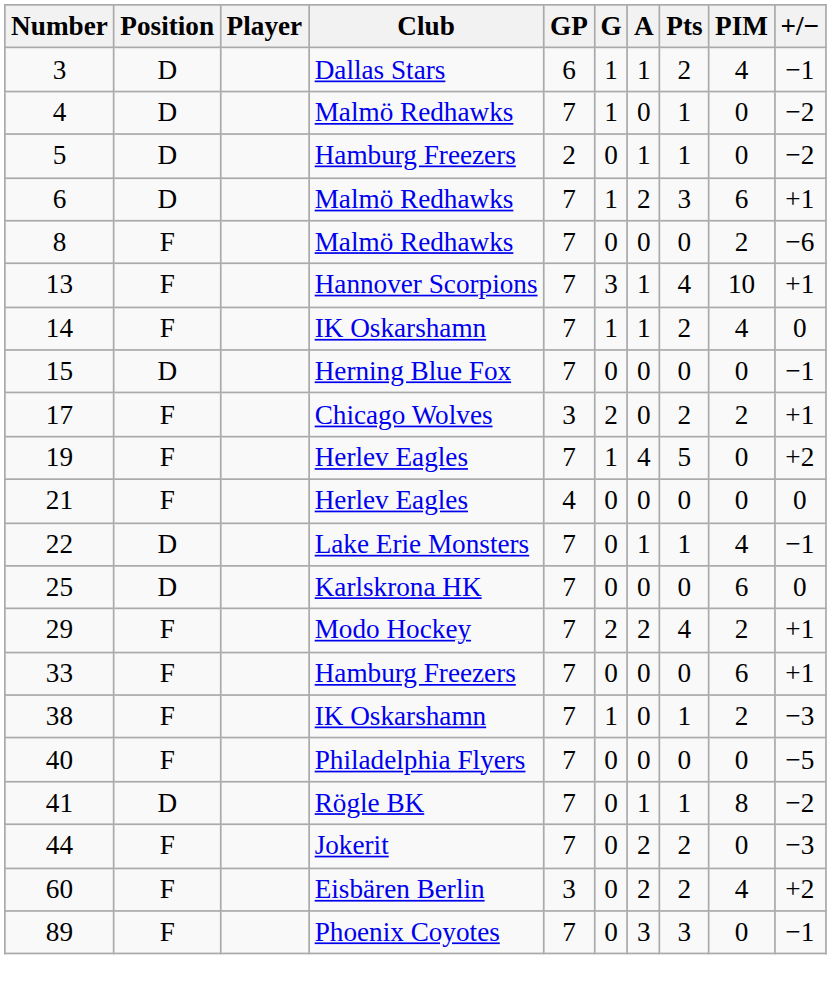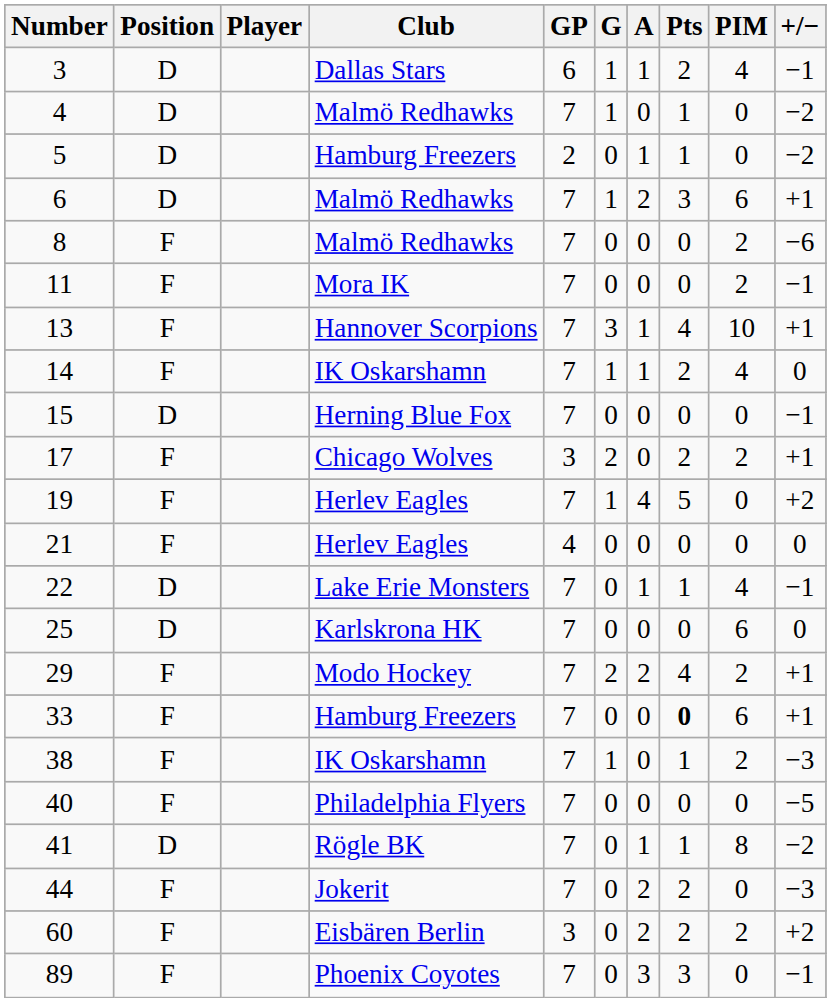 <table class="wikitable sortable" style="text-align: center;">
 <tr>
 <th>Number</th>
 <th>Position</th>
 <th>Player</th>
 <th>Club</th>
 <th>GP</th>
 <th>G</th>
 <th>A</th>
 <th>Pts</th>
 <th>PIM</th>
 <th>+/−</th>
 </tr>
 <tr>
 <td>3</td>
 <td>D</td>
 <td align=left></td>
 <td align=left> <a href='#'>Dallas Stars</a></td>
 <td>6</td>
 <td>1</td>
 <td>1</td>
 <td>2</td>
 <td>4</td>
 <td>−1</td>
 </tr>
 <tr>
 <td>4</td>
 <td>D</td>
 <td align=left></td>
 <td align=left> <a href='#'>Malmö Redhawks</a></td>
 <td>7</td>
 <td>1</td>
 <td>0</td>
 <td>1</td>
 <td>0</td>
 <td>−2</td>
 </tr>
 <tr>
 <td>5</td>
 <td>D</td>
 <td align=left></td>
 <td align=left> <a href='#'>Hamburg Freezers</a></td>
 <td>2</td>
 <td>0</td>
 <td>1</td>
 <td>1</td>
 <td>0</td>
 <td>−2</td>
 </tr>
 <tr>
 <td>6</td>
 <td>D</td>
 <td align=left></td>
 <td align=left> <a href='#'>Malmö Redhawks</a></td>
 <td>7</td>
 <td>1</td>
 <td>2</td>
 <td>3</td>
 <td>6</td>
 <td>+1</td>
 </tr>
 <tr>
 <td>8</td>
 <td>F</td>
 <td align=left></td>
 <td align=left> <a href='#'>Malmö Redhawks</a></td>
 <td>7</td>
 <td>0</td>
 <td>0</td>
 <td>0</td>
 <td>2</td>
 <td>−6</td>
+</tr>
+<tr>
+<td>11</td>
+<td>F</td>
+<td align=left></td>
+<td align=left> <a href='#'>Mora IK</a></td>
+<td>7</td>
+<td>0</td>
+<td>0</td>
+<td>0</td>
+<td>2</td>
+<td>−1</td>
 </tr>
 <tr>
 <td>13</td>
 <td>F</td>
 <td align=left></td>
 <td align=left> <a href='#'>Hannover Scorpions</a></td>
 <td>7</td>
 <td>3</td>
 <td>1</td>
 <td>4</td>
 <td>10</td>
 <td>+1</td>
 </tr>
 <tr>
 <td>14</td>
 <td>F</td>
 <td align=left></td>
 <td align=left> <a href='#'>IK Oskarshamn</a></td>
 <td>7</td>
 <td>1</td>
 <td>1</td>
 <td>2</td>
 <td>4</td>
 <td>0</td>
 </tr>
 <tr>
 <td>15</td>
 <td>D</td>
 <td align=left></td>
 <td align=left> <a href='#'>Herning Blue Fox</a></td>
 <td>7</td>
 <td>0</td>
 <td>0</td>
 <td>0</td>
 <td>0</td>
 <td>−1</td>
 </tr>
 <tr>
 <td>17</td>
 <td>F</td>
 <td align=left></td>
 <td align=left> <a href='#'>Chicago Wolves</a></td>
 <td>3</td>
 <td>2</td>
 <td>0</td>
 <td>2</td>
 <td>2</td>
 <td>+1</td>
 </tr>
 <tr>
 <td>19</td>
 <td>F</td>
 <td align=left></td>
 <td align=left> <a href='#'>Herlev Eagles</a></td>
 <td>7</td>
 <td>1</td>
 <td>4</td>
 <td>5</td>
 <td>0</td>
 <td>+2</td>
 </tr>
 <tr>
 <td>21</td>
 <td>F</td>
 <td align=left></td>
 <td align=left> <a href='#'>Herlev Eagles</a></td>
 <td>4</td>
 <td>0</td>
 <td>0</td>
 <td>0</td>
 <td>0</td>
 <td>0</td>
 </tr>
 <tr>
 <td>22</td>
 <td>D</td>
 <td align=left></td>
 <td align=left> <a href='#'>Lake Erie Monsters</a></td>
 <td>7</td>
 <td>0</td>
 <td>1</td>
 <td>1</td>
 <td>4</td>
 <td>−1</td>
 </tr>
 <tr>
 <td>25</td>
 <td>D</td>
 <td align=left></td>
 <td align=left> <a href='#'>Karlskrona HK</a></td>
 <td>7</td>
 <td>0</td>
 <td>0</td>
 <td>0</td>
 <td>6</td>
 <td>0</td>
 </tr>
 <tr>
 <td>29</td>
 <td>F</td>
 <td align=left></td>
 <td align=left> <a href='#'>Modo Hockey</a></td>
 <td>7</td>
 <td>2</td>
 <td>2</td>
 <td>4</td>
 <td>2</td>
 <td>+1</td>
 </tr>
 <tr>
 <td>33</td>
 <td>F</td>
 <td align=left></td>
 <td align=left> <a href='#'>Hamburg Freezers</a></td>
 <td>7</td>
 <td>0</td>
 <td>0</td>
-<td>0</td>
+<td><strong>0</strong></td>
 <td>6</td>
 <td>+1</td>
 </tr>
 <tr>
 <td>38</td>
 <td>F</td>
 <td align=left></td>
 <td align=left> <a href='#'>IK Oskarshamn</a></td>
 <td>7</td>
 <td>1</td>
 <td>0</td>
 <td>1</td>
 <td>2</td>
 <td>−3</td>
 </tr>
 <tr>
 <td>40</td>
 <td>F</td>
 <td align=left></td>
 <td align=left> <a href='#'>Philadelphia Flyers</a></td>
 <td>7</td>
 <td>0</td>
 <td>0</td>
 <td>0</td>
 <td>0</td>
 <td>−5</td>
 </tr>
 <tr>
 <td>41</td>
 <td>D</td>
 <td align=left></td>
 <td align=left> <a href='#'>Rögle BK</a></td>
 <td>7</td>
 <td>0</td>
 <td>1</td>
 <td>1</td>
 <td>8</td>
 <td>−2</td>
 </tr>
 <tr>
 <td>44</td>
 <td>F</td>
 <td align=left></td>
 <td align=left> <a href='#'>Jokerit</a></td>
 <td>7</td>
 <td>0</td>
 <td>2</td>
 <td>2</td>
 <td>0</td>
 <td>−3</td>
 </tr>
 <tr>
 <td>60</td>
 <td>F</td>
 <td align=left></td>
 <td align=left> <a href='#'>Eisbären Berlin</a></td>
 <td>3</td>
 <td>0</td>
 <td>2</td>
 <td>2</td>
-<td>4</td>
+<td>2</td>
 <td>+2</td>
 </tr>
 <tr>
 <td>89</td>
 <td>F</td>
 <td align=left></td>
 <td align=left> <a href='#'>Phoenix Coyotes</a></td>
 <td>7</td>
 <td>0</td>
 <td>3</td>
 <td>3</td>
 <td>0</td>
 <td>−1</td>
 </tr>
 </table>
